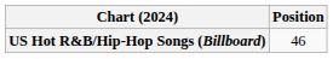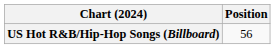 <table class="wikitable plainrowheaders" style="text-align:center">
 <tr>
 <th scope="col">Chart (2024)</th>
 <th scope="col">Position</th>
 </tr>
 <tr>
 <th scope="row">US Hot R&B/Hip-Hop Songs (<em>Billboard</em>)</th>
-<td>46</td>
+<td>56</td>
 </tr>
 </table>
